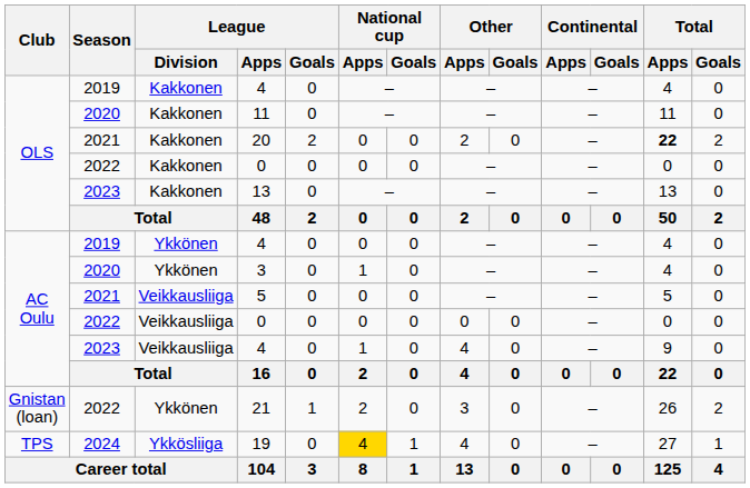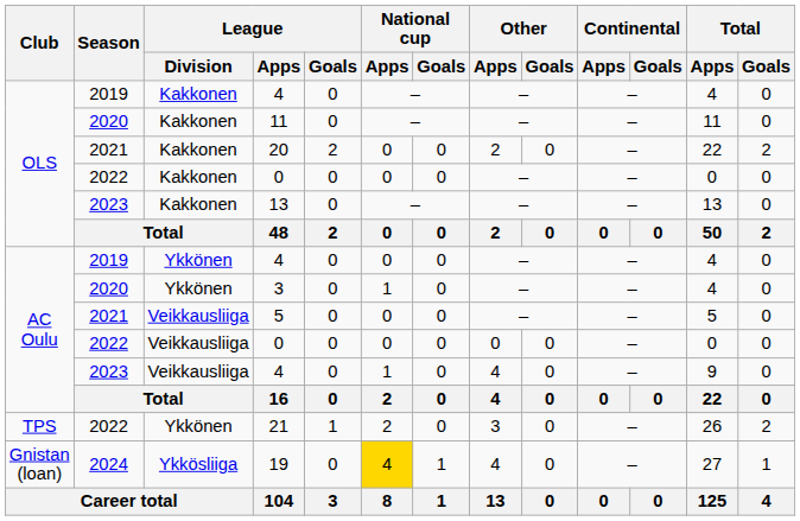 <table class="wikitable" style="text-align:center">
 <tr>
 <th rowspan="2">Club</th>
 <th rowspan="2">Season</th>
 <th colspan="3">League</th>
 <th colspan="2">National cup</th>
 <th colspan="2">Other</th>
 <th colspan="2">Continental</th>
 <th colspan="2">Total</th>
 </tr>
 <tr>
 <th>Division</th>
 <th>Apps</th>
 <th>Goals</th>
 <th>Apps</th>
 <th>Goals</th>
 <th>Apps</th>
 <th>Goals</th>
 <th>Apps</th>
 <th>Goals</th>
 <th>Apps</th>
 <th>Goals</th>
 </tr>
 <tr>
 <td rowspan="6"><a href='#'>OLS</a></td>
 <td>2019</td>
 <td><a href='#'>Kakkonen</a></td>
 <td>4</td>
 <td>0</td>
 <td colspan="2">–</td>
 <td colspan="2">–</td>
 <td colspan="2">–</td>
 <td>4</td>
 <td>0</td>
 </tr>
 <tr>
 <td><a href='#'>2020</a></td>
 <td>Kakkonen</td>
 <td>11</td>
 <td>0</td>
 <td colspan="2">–</td>
 <td colspan="2">–</td>
 <td colspan="2">–</td>
 <td>11</td>
 <td>0</td>
 </tr>
 <tr>
 <td>2021</td>
 <td>Kakkonen</td>
 <td>20</td>
 <td>2</td>
 <td>0</td>
 <td>0</td>
 <td>2</td>
 <td>0</td>
 <td colspan="2">–</td>
-<td><strong>22</strong></td>
+<td>22</td>
 <td>2</td>
 </tr>
 <tr>
 <td>2022</td>
 <td>Kakkonen</td>
 <td>0</td>
 <td>0</td>
 <td>0</td>
 <td>0</td>
 <td colspan="2">–</td>
 <td colspan="2">–</td>
 <td>0</td>
 <td>0</td>
 </tr>
 <tr>
 <td><a href='#'>2023</a></td>
 <td>Kakkonen</td>
 <td>13</td>
 <td>0</td>
 <td colspan="2">–</td>
 <td colspan="2">–</td>
 <td colspan="2">–</td>
 <td>13</td>
 <td>0</td>
 </tr>
 <tr>
 <th colspan="2">Total</th>
 <th>48</th>
 <th>2</th>
 <th>0</th>
 <th>0</th>
 <th>2</th>
 <th>0</th>
 <th>0</th>
 <th>0</th>
 <th>50</th>
 <th>2</th>
 </tr>
 <tr>
 <td rowspan="6"><a href='#'>AC Oulu</a></td>
 <td><a href='#'>2019</a></td>
 <td><a href='#'>Ykkönen</a></td>
 <td>4</td>
 <td>0</td>
 <td>0</td>
 <td>0</td>
 <td colspan="2">–</td>
 <td colspan="2">–</td>
 <td>4</td>
 <td>0</td>
 </tr>
 <tr>
 <td><a href='#'>2020</a></td>
 <td>Ykkönen</td>
 <td>3</td>
 <td>0</td>
 <td>1</td>
 <td>0</td>
 <td colspan="2">–</td>
 <td colspan="2">–</td>
 <td>4</td>
 <td>0</td>
 </tr>
 <tr>
 <td><a href='#'>2021</a></td>
 <td><a href='#'>Veikkausliiga</a></td>
 <td>5</td>
 <td>0</td>
 <td>0</td>
 <td>0</td>
 <td colspan="2">–</td>
 <td colspan="2">–</td>
 <td>5</td>
 <td>0</td>
 </tr>
 <tr>
 <td><a href='#'>2022</a></td>
 <td>Veikkausliiga</td>
 <td>0</td>
 <td>0</td>
 <td>0</td>
 <td>0</td>
 <td>0</td>
 <td>0</td>
 <td colspan="2">–</td>
 <td>0</td>
 <td>0</td>
 </tr>
 <tr>
 <td><a href='#'>2023</a></td>
 <td>Veikkausliiga</td>
 <td>4</td>
 <td>0</td>
 <td>1</td>
 <td>0</td>
 <td>4</td>
 <td>0</td>
 <td colspan="2">–</td>
 <td>9</td>
 <td>0</td>
 </tr>
 <tr>
 <th colspan="2">Total</th>
 <th>16</th>
 <th>0</th>
 <th>2</th>
 <th>0</th>
 <th>4</th>
 <th>0</th>
 <th>0</th>
 <th>0</th>
 <th>22</th>
 <th>0</th>
 </tr>
 <tr>
-<td><a href='#'>Gnistan</a> (loan)</td>
+<td><a href='#'>TPS</a></td>
 <td>2022</td>
 <td>Ykkönen</td>
 <td>21</td>
 <td>1</td>
 <td>2</td>
 <td>0</td>
 <td>3</td>
 <td>0</td>
 <td colspan="2">–</td>
 <td>26</td>
 <td>2</td>
 </tr>
 <tr>
-<td><a href='#'>TPS</a></td>
+<td><a href='#'>Gnistan</a> (loan)</td>
 <td><a href='#'>2024</a></td>
 <td><a href='#'>Ykkösliiga</a></td>
 <td>19</td>
 <td>0</td>
 <td style="background: gold;">4</td>
 <td>1</td>
 <td>4</td>
 <td>0</td>
 <td colspan="2">–</td>
 <td>27</td>
 <td>1</td>
 </tr>
 <tr>
 <th colspan="3">Career total</th>
 <th>104</th>
 <th>3</th>
 <th>8</th>
 <th>1</th>
 <th>13</th>
 <th>0</th>
 <th>0</th>
 <th>0</th>
 <th>125</th>
 <th>4</th>
 </tr>
 </table>
